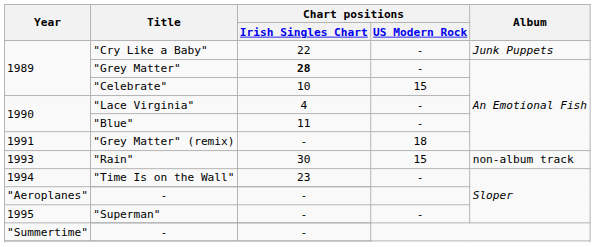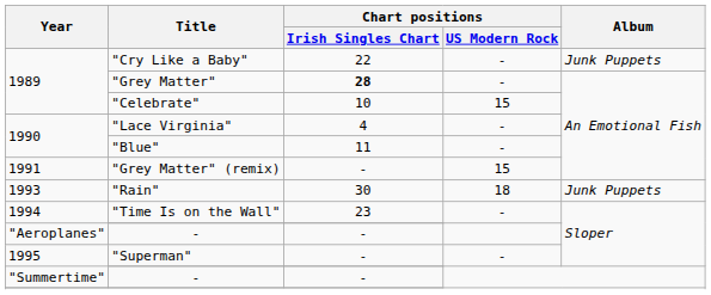 <table class="wikitable">
 <tr>
 <th rowspan="2">Year</th>
 <th rowspan="2">Title</th>
 <th colspan="2">Chart positions</th>
 <th rowspan="2">Album</th>
 </tr>
 <tr>
 <th><a href='#'>Irish Singles Chart</a></th>
 <th><a href='#'>US Modern Rock</a></th>
 </tr>
 <tr>
 <td rowspan="3">1989</td>
 <td>"Cry Like a Baby"</td>
 <td align="center">22</td>
 <td align="center">-</td>
 <td><em>Junk Puppets</em></td>
 </tr>
 <tr>
 <td>"Grey Matter"</td>
 <td align="center"><strong>28</strong></td>
 <td align="center">-</td>
 <td rowspan="5"><em>An Emotional Fish</em></td>
 </tr>
 <tr>
 <td>"Celebrate"</td>
 <td align="center">10</td>
 <td align="center">15</td>
 </tr>
 <tr>
 <td rowspan="2">1990</td>
 <td>"Lace Virginia"</td>
 <td align="center">4</td>
 <td align="center">-</td>
 </tr>
 <tr>
 <td>"Blue"</td>
 <td align="center">11</td>
 <td align="center">-</td>
 </tr>
 <tr>
 <td>1991</td>
 <td>"Grey Matter" (remix)</td>
 <td align="center">-</td>
-<td align="center">18</td>
+<td align="center">15</td>
 </tr>
 <tr>
 <td>1993</td>
 <td>"Rain"</td>
 <td align="center">30</td>
-<td align="center">15</td>
-<td>non-album track</td>
+<td align="center">18</td>
+<td><em>Junk Puppets</em></td>
 </tr>
 <tr>
 <td rowspan="2">1994</td>
 <td>"Time Is on the Wall"</td>
 <td align="center">23</td>
 <td align="center">-</td>
 <td rowspan="4"><em>Sloper</em></td>
 </tr>
 <tr>
 </tr>
 <tr>
 <td>"Aeroplanes"</td>
 <td align="center">-</td>
 <td align="center">-</td>
 </tr>
 <tr>
 <td rowspan="2">1995</td>
 <td>"Superman"</td>
 <td align="center">-</td>
 <td align="center">-</td>
 </tr>
 <tr>
 </tr>
 <tr>
 <td>"Summertime"</td>
 <td align="center">-</td>
 <td align="center">-</td>
 </tr>
 <tr>
 </tr>
 <tr>
 </tr>
 </table>
